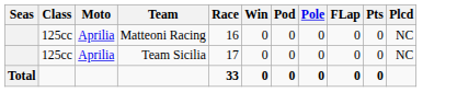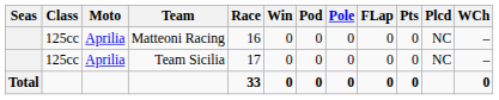 <table class="wikitable" style=text-align:right>
 <tr>
 <th>Seas</th>
 <th>Class</th>
 <th>Moto</th>
 <th>Team</th>
 <th>Race</th>
 <th>Win</th>
 <th>Pod</th>
 <th><a href='#'>Pole</a></th>
 <th>FLap</th>
 <th>Pts</th>
 <th>Plcd</th>
+<th>WCh</th>
 </tr>
 <tr>
 <th></th>
 <td>125cc</td>
 <td><a href='#'>Aprilia</a></td>
 <td>Matteoni Racing</td>
 <td>16</td>
 <td>0</td>
 <td>0</td>
 <td>0</td>
 <td>0</td>
 <td>0</td>
 <td>NC</td>
+<td>–</td>
 </tr>
 <tr>
 <th></th>
 <td>125cc</td>
 <td><a href='#'>Aprilia</a></td>
 <td>Team Sicilia</td>
 <td>17</td>
 <td>0</td>
 <td>0</td>
 <td>0</td>
 <td>0</td>
 <td>0</td>
 <td>NC</td>
+<td>–</td>
 </tr>
 <tr>
 <th>Total</th>
 <td></td>
 <td></td>
 <td></td>
 <td><strong>33</strong></td>
 <td><strong>0</strong></td>
 <td><strong>0</strong></td>
 <td><strong>0</strong></td>
 <td><strong>0</strong></td>
 <td><strong>0</strong></td>
 <td></td>
+<td><strong>0</strong></td>
 </tr>
 </table>
